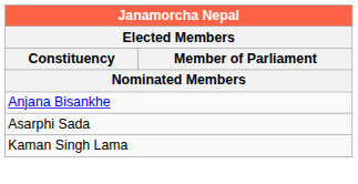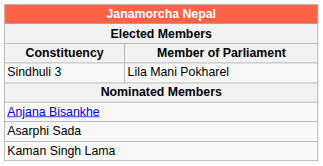 <table role="presentation" class="wikitable mw-collapsible mw-collapsed">
 <tr>
 <th colspan="2" style="width: 300pt; background:tomato; color: white;">Janamorcha Nepal</th>
 </tr>
 <tr>
 <th colspan="2">Elected Members</th>
 </tr>
 <tr>
 <th>Constituency</th>
 <th>Member of Parliament</th>
+</tr>
+<tr>
+<td>Sindhuli 3</td>
+<td>Lila Mani Pokharel</td>
 </tr>
 <tr>
 <th colspan="2">Nominated Members</th>
 </tr>
 <tr>
 <td colspan="2"><a href='#'>Anjana Bisankhe</a></td>
 </tr>
 <tr>
 <td colspan="2">Asarphi Sada</td>
 </tr>
 <tr>
 <td colspan="2">Kaman Singh Lama</td>
 </tr>
 </table>
